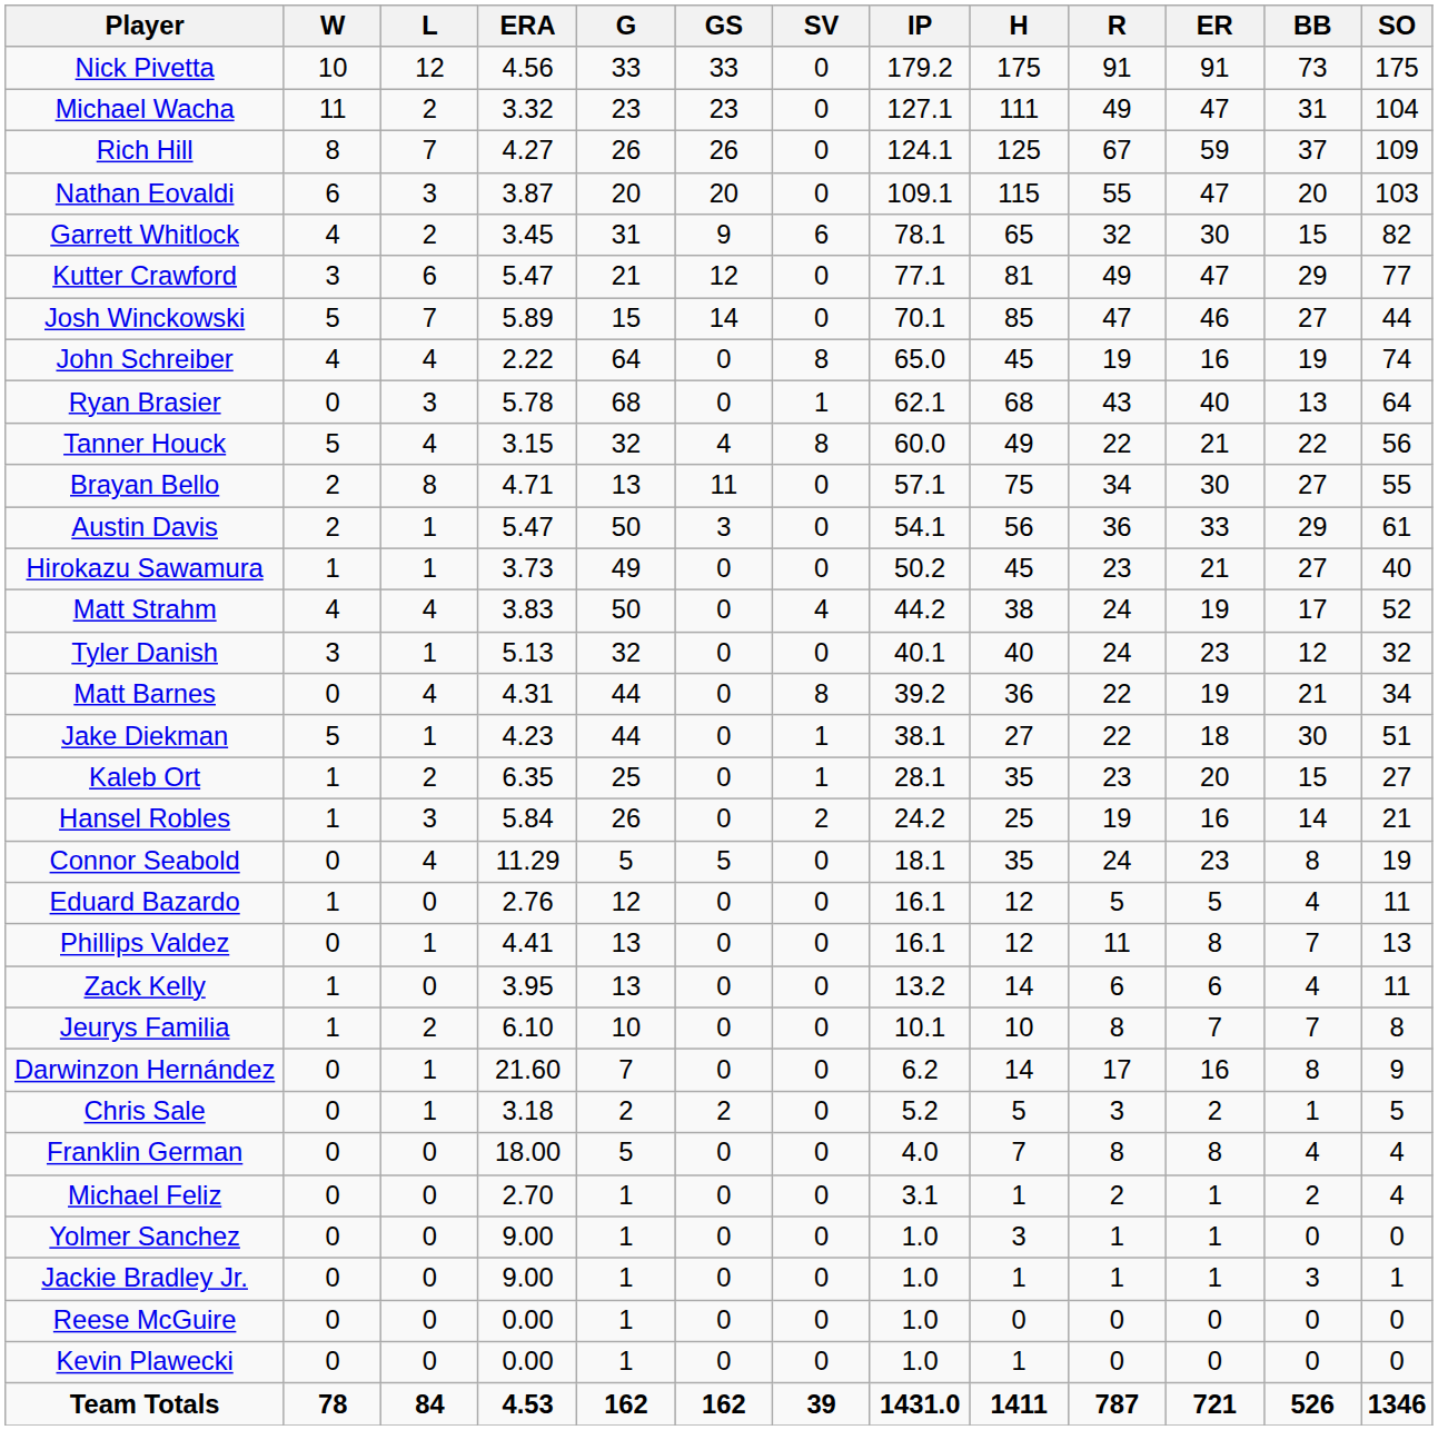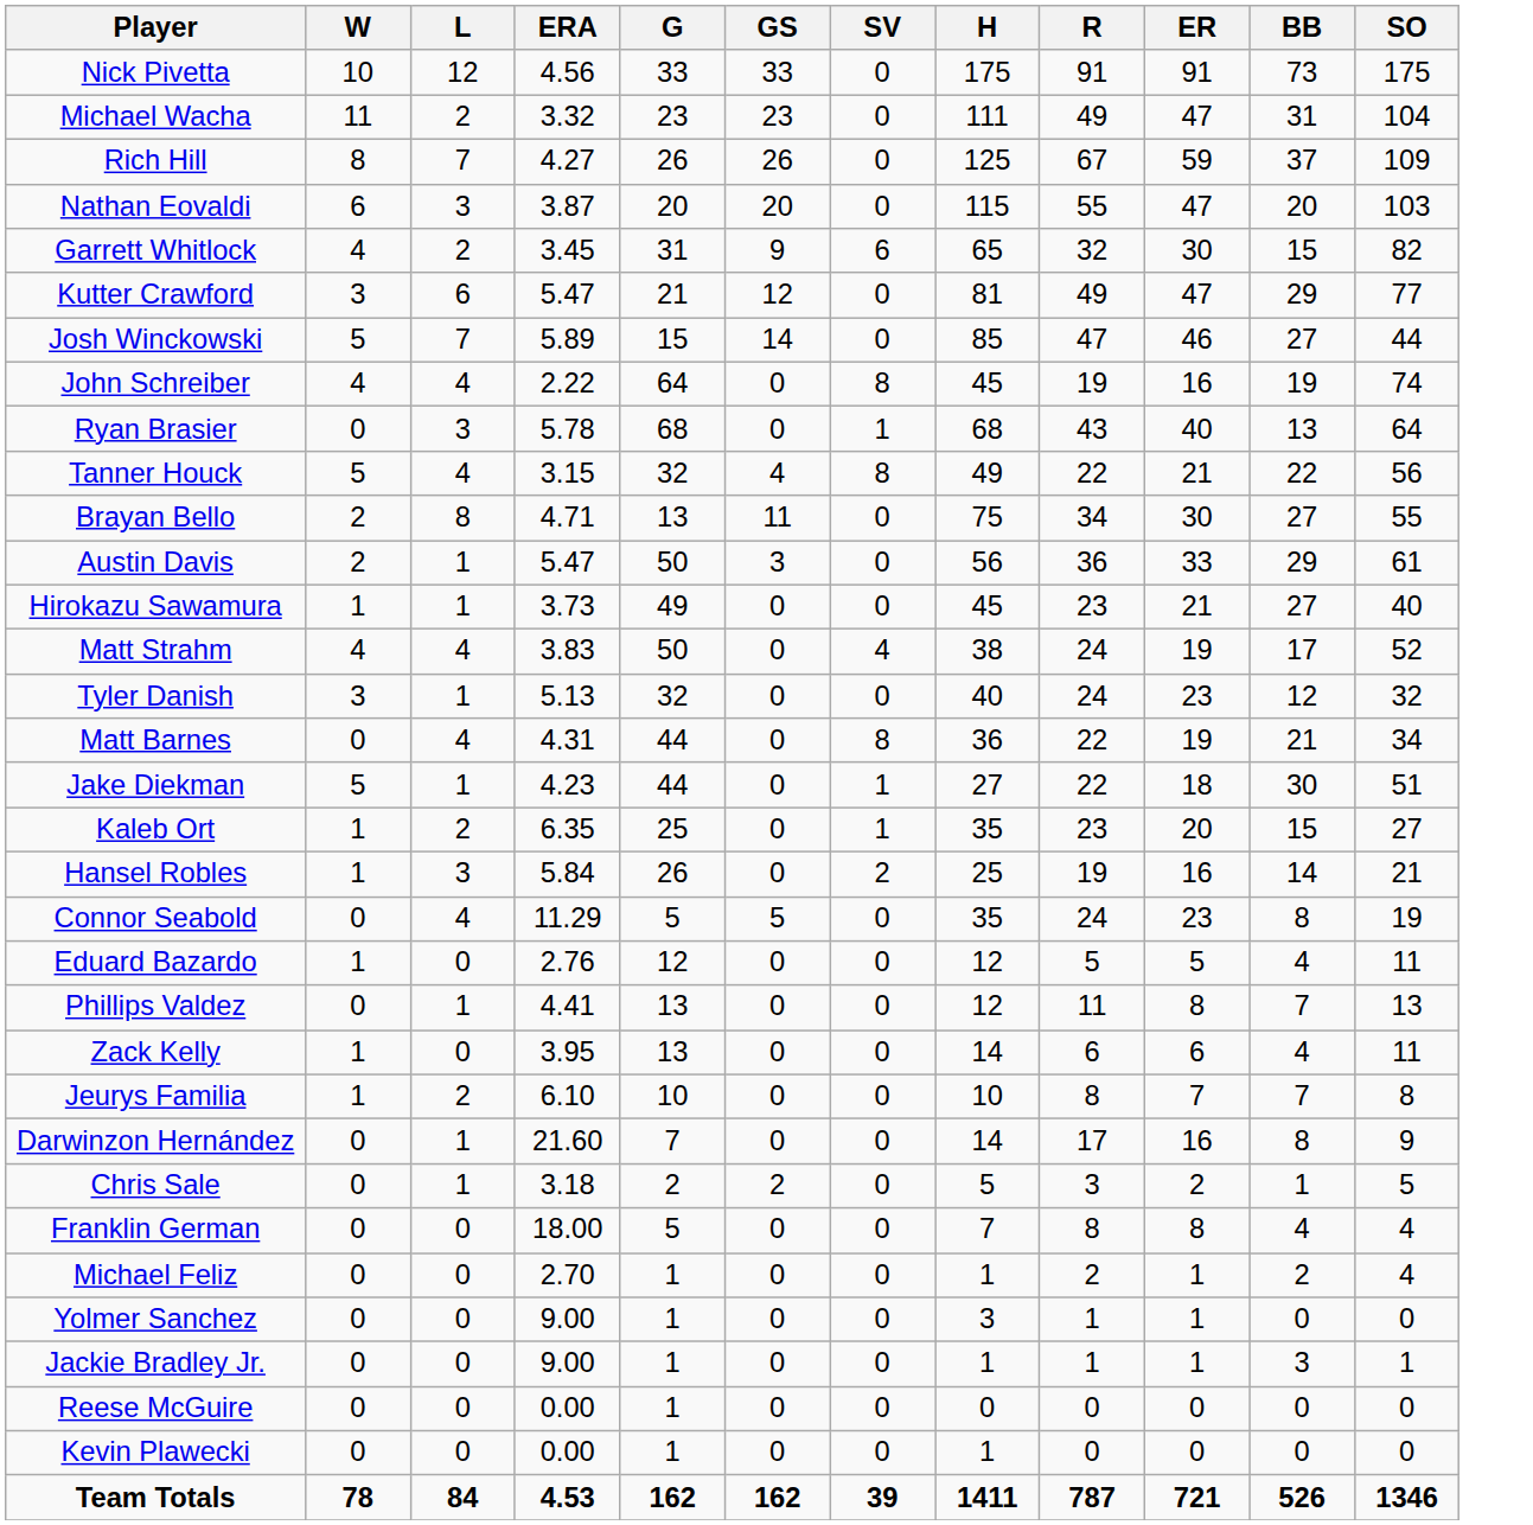 <table class=wikitable style="text-align:center">
 <tr>
 <th bgcolor=#DDDDFF; width="20%">Player</th>
 <th bgcolor=#DDDDFF; width="7%">W</th>
 <th bgcolor=#DDDDFF; width="7%">L</th>
 <th bgcolor=#DDDDFF; width="7%">ERA</th>
 <th bgcolor=#DDDDFF; width="7%">G</th>
 <th bgcolor=#DDDDFF; width="7%">GS</th>
 <th bgcolor=#DDDDFF; width="7%">SV</th>
-<th bgcolor=#DDDDFF; width="7%">IP</th>
 <th bgcolor=#DDDDFF; width="7%">H</th>
 <th bgcolor=#DDDDFF; width="7%">R</th>
 <th bgcolor=#DDDDFF; width="7%">ER</th>
 <th bgcolor=#DDDDFF; width="7%">BB</th>
 <th bgcolor=#DDDDFF; width="7%">SO</th>
 </tr>
 <tr>
 <td><a href='#'>Nick Pivetta</a></td>
 <td>10</td>
 <td>12</td>
 <td>4.56</td>
 <td>33</td>
 <td>33</td>
 <td>0</td>
-<td>179.2</td>
 <td>175</td>
 <td>91</td>
 <td>91</td>
 <td>73</td>
 <td>175</td>
 </tr>
 <tr>
 <td><a href='#'>Michael Wacha</a></td>
 <td>11</td>
 <td>2</td>
 <td>3.32</td>
 <td>23</td>
 <td>23</td>
 <td>0</td>
-<td>127.1</td>
 <td>111</td>
 <td>49</td>
 <td>47</td>
 <td>31</td>
 <td>104</td>
 </tr>
 <tr>
 <td><a href='#'>Rich Hill</a></td>
 <td>8</td>
 <td>7</td>
 <td>4.27</td>
 <td>26</td>
 <td>26</td>
 <td>0</td>
-<td>124.1</td>
 <td>125</td>
 <td>67</td>
 <td>59</td>
 <td>37</td>
 <td>109</td>
 </tr>
 <tr>
 <td><a href='#'>Nathan Eovaldi</a></td>
 <td>6</td>
 <td>3</td>
 <td>3.87</td>
 <td>20</td>
 <td>20</td>
 <td>0</td>
-<td>109.1</td>
 <td>115</td>
 <td>55</td>
 <td>47</td>
 <td>20</td>
 <td>103</td>
 </tr>
 <tr>
 <td><a href='#'>Garrett Whitlock</a></td>
 <td>4</td>
 <td>2</td>
 <td>3.45</td>
 <td>31</td>
 <td>9</td>
 <td>6</td>
-<td>78.1</td>
 <td>65</td>
 <td>32</td>
 <td>30</td>
 <td>15</td>
 <td>82</td>
 </tr>
 <tr>
 <td><a href='#'>Kutter Crawford</a></td>
 <td>3</td>
 <td>6</td>
 <td>5.47</td>
 <td>21</td>
 <td>12</td>
 <td>0</td>
-<td>77.1</td>
 <td>81</td>
 <td>49</td>
 <td>47</td>
 <td>29</td>
 <td>77</td>
 </tr>
 <tr>
 <td><a href='#'>Josh Winckowski</a></td>
 <td>5</td>
 <td>7</td>
 <td>5.89</td>
 <td>15</td>
 <td>14</td>
 <td>0</td>
-<td>70.1</td>
 <td>85</td>
 <td>47</td>
 <td>46</td>
 <td>27</td>
 <td>44</td>
 </tr>
 <tr>
 <td><a href='#'>John Schreiber</a></td>
 <td>4</td>
 <td>4</td>
 <td>2.22</td>
 <td>64</td>
 <td>0</td>
 <td>8</td>
-<td>65.0</td>
 <td>45</td>
 <td>19</td>
 <td>16</td>
 <td>19</td>
 <td>74</td>
 </tr>
 <tr>
 <td><a href='#'>Ryan Brasier</a></td>
 <td>0</td>
 <td>3</td>
 <td>5.78</td>
 <td>68</td>
 <td>0</td>
 <td>1</td>
-<td>62.1</td>
 <td>68</td>
 <td>43</td>
 <td>40</td>
 <td>13</td>
 <td>64</td>
 </tr>
 <tr>
 <td><a href='#'>Tanner Houck</a></td>
 <td>5</td>
 <td>4</td>
 <td>3.15</td>
 <td>32</td>
 <td>4</td>
 <td>8</td>
-<td>60.0</td>
 <td>49</td>
 <td>22</td>
 <td>21</td>
 <td>22</td>
 <td>56</td>
 </tr>
 <tr>
 <td><a href='#'>Brayan Bello</a></td>
 <td>2</td>
 <td>8</td>
 <td>4.71</td>
 <td>13</td>
 <td>11</td>
 <td>0</td>
-<td>57.1</td>
 <td>75</td>
 <td>34</td>
 <td>30</td>
 <td>27</td>
 <td>55</td>
 </tr>
 <tr>
 <td><a href='#'>Austin Davis</a></td>
 <td>2</td>
 <td>1</td>
 <td>5.47</td>
 <td>50</td>
 <td>3</td>
 <td>0</td>
-<td>54.1</td>
 <td>56</td>
 <td>36</td>
 <td>33</td>
 <td>29</td>
 <td>61</td>
 </tr>
 <tr>
 <td><a href='#'>Hirokazu Sawamura</a></td>
 <td>1</td>
 <td>1</td>
 <td>3.73</td>
 <td>49</td>
 <td>0</td>
 <td>0</td>
-<td>50.2</td>
 <td>45</td>
 <td>23</td>
 <td>21</td>
 <td>27</td>
 <td>40</td>
 </tr>
 <tr>
 <td><a href='#'>Matt Strahm</a></td>
 <td>4</td>
 <td>4</td>
 <td>3.83</td>
 <td>50</td>
 <td>0</td>
 <td>4</td>
-<td>44.2</td>
 <td>38</td>
 <td>24</td>
 <td>19</td>
 <td>17</td>
 <td>52</td>
 </tr>
 <tr>
 <td><a href='#'>Tyler Danish</a></td>
 <td>3</td>
 <td>1</td>
 <td>5.13</td>
 <td>32</td>
 <td>0</td>
 <td>0</td>
-<td>40.1</td>
 <td>40</td>
 <td>24</td>
 <td>23</td>
 <td>12</td>
 <td>32</td>
 </tr>
 <tr>
 <td><a href='#'>Matt Barnes</a></td>
 <td>0</td>
 <td>4</td>
 <td>4.31</td>
 <td>44</td>
 <td>0</td>
 <td>8</td>
-<td>39.2</td>
 <td>36</td>
 <td>22</td>
 <td>19</td>
 <td>21</td>
 <td>34</td>
 </tr>
 <tr>
 <td><a href='#'>Jake Diekman</a></td>
 <td>5</td>
 <td>1</td>
 <td>4.23</td>
 <td>44</td>
 <td>0</td>
 <td>1</td>
-<td>38.1</td>
 <td>27</td>
 <td>22</td>
 <td>18</td>
 <td>30</td>
 <td>51</td>
 </tr>
 <tr>
 <td><a href='#'>Kaleb Ort</a></td>
 <td>1</td>
 <td>2</td>
 <td>6.35</td>
 <td>25</td>
 <td>0</td>
 <td>1</td>
-<td>28.1</td>
 <td>35</td>
 <td>23</td>
 <td>20</td>
 <td>15</td>
 <td>27</td>
 </tr>
 <tr>
 <td><a href='#'>Hansel Robles</a></td>
 <td>1</td>
 <td>3</td>
 <td>5.84</td>
 <td>26</td>
 <td>0</td>
 <td>2</td>
-<td>24.2</td>
 <td>25</td>
 <td>19</td>
 <td>16</td>
 <td>14</td>
 <td>21</td>
 </tr>
 <tr>
 <td><a href='#'>Connor Seabold</a></td>
 <td>0</td>
 <td>4</td>
 <td>11.29</td>
 <td>5</td>
 <td>5</td>
 <td>0</td>
-<td>18.1</td>
 <td>35</td>
 <td>24</td>
 <td>23</td>
 <td>8</td>
 <td>19</td>
 </tr>
 <tr>
 <td><a href='#'>Eduard Bazardo</a></td>
 <td>1</td>
 <td>0</td>
 <td>2.76</td>
 <td>12</td>
 <td>0</td>
 <td>0</td>
-<td>16.1</td>
 <td>12</td>
 <td>5</td>
 <td>5</td>
 <td>4</td>
 <td>11</td>
 </tr>
 <tr>
 <td><a href='#'>Phillips Valdez</a></td>
 <td>0</td>
 <td>1</td>
 <td>4.41</td>
 <td>13</td>
 <td>0</td>
 <td>0</td>
-<td>16.1</td>
 <td>12</td>
 <td>11</td>
 <td>8</td>
 <td>7</td>
 <td>13</td>
 </tr>
 <tr>
 <td><a href='#'>Zack Kelly</a></td>
 <td>1</td>
 <td>0</td>
 <td>3.95</td>
 <td>13</td>
 <td>0</td>
 <td>0</td>
-<td>13.2</td>
 <td>14</td>
 <td>6</td>
 <td>6</td>
 <td>4</td>
 <td>11</td>
 </tr>
 <tr>
 <td><a href='#'>Jeurys Familia</a></td>
 <td>1</td>
 <td>2</td>
 <td>6.10</td>
 <td>10</td>
 <td>0</td>
 <td>0</td>
-<td>10.1</td>
 <td>10</td>
 <td>8</td>
 <td>7</td>
 <td>7</td>
 <td>8</td>
 </tr>
 <tr>
 <td><a href='#'>Darwinzon Hernández</a></td>
 <td>0</td>
 <td>1</td>
 <td>21.60</td>
 <td>7</td>
 <td>0</td>
 <td>0</td>
-<td>6.2</td>
 <td>14</td>
 <td>17</td>
 <td>16</td>
 <td>8</td>
 <td>9</td>
 </tr>
 <tr>
 <td><a href='#'>Chris Sale</a></td>
 <td>0</td>
 <td>1</td>
 <td>3.18</td>
 <td>2</td>
 <td>2</td>
 <td>0</td>
-<td>5.2</td>
 <td>5</td>
 <td>3</td>
 <td>2</td>
 <td>1</td>
 <td>5</td>
 </tr>
 <tr>
 <td><a href='#'>Franklin German</a></td>
 <td>0</td>
 <td>0</td>
 <td>18.00</td>
 <td>5</td>
 <td>0</td>
 <td>0</td>
-<td>4.0</td>
 <td>7</td>
 <td>8</td>
 <td>8</td>
 <td>4</td>
 <td>4</td>
 </tr>
 <tr>
 <td><a href='#'>Michael Feliz</a></td>
 <td>0</td>
 <td>0</td>
 <td>2.70</td>
 <td>1</td>
 <td>0</td>
 <td>0</td>
-<td>3.1</td>
 <td>1</td>
 <td>2</td>
 <td>1</td>
 <td>2</td>
 <td>4</td>
 </tr>
 <tr>
 <td><a href='#'>Yolmer Sanchez</a></td>
 <td>0</td>
 <td>0</td>
 <td>9.00</td>
 <td>1</td>
 <td>0</td>
 <td>0</td>
-<td>1.0</td>
 <td>3</td>
 <td>1</td>
 <td>1</td>
 <td>0</td>
 <td>0</td>
 </tr>
 <tr>
 <td><a href='#'>Jackie Bradley Jr.</a></td>
 <td>0</td>
 <td>0</td>
 <td>9.00</td>
 <td>1</td>
 <td>0</td>
 <td>0</td>
-<td>1.0</td>
 <td>1</td>
 <td>1</td>
 <td>1</td>
 <td>3</td>
 <td>1</td>
 </tr>
 <tr>
 <td><a href='#'>Reese McGuire</a></td>
 <td>0</td>
 <td>0</td>
 <td>0.00</td>
 <td>1</td>
 <td>0</td>
 <td>0</td>
-<td>1.0</td>
 <td>0</td>
 <td>0</td>
 <td>0</td>
 <td>0</td>
 <td>0</td>
 </tr>
 <tr>
 <td><a href='#'>Kevin Plawecki</a></td>
 <td>0</td>
 <td>0</td>
 <td>0.00</td>
 <td>1</td>
 <td>0</td>
 <td>0</td>
-<td>1.0</td>
 <td>1</td>
 <td>0</td>
 <td>0</td>
 <td>0</td>
 <td>0</td>
 </tr>
 <tr>
 <td><strong>Team Totals</strong></td>
 <td><strong>78</strong></td>
 <td><strong>84</strong></td>
 <td><strong>4.53</strong></td>
 <td><strong>162</strong></td>
 <td><strong>162</strong></td>
 <td><strong>39</strong></td>
-<td><strong>1431.0</strong></td>
 <td><strong>1411</strong></td>
 <td><strong>787</strong></td>
 <td><strong>721</strong></td>
 <td><strong>526</strong></td>
 <td><strong>1346</strong></td>
 </tr>
 </table>
